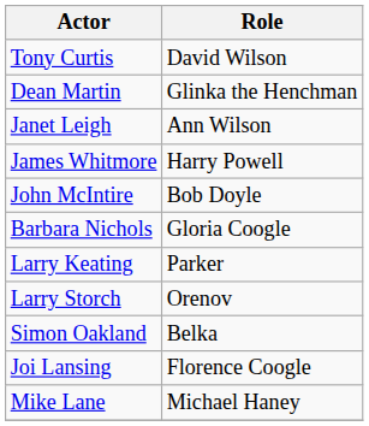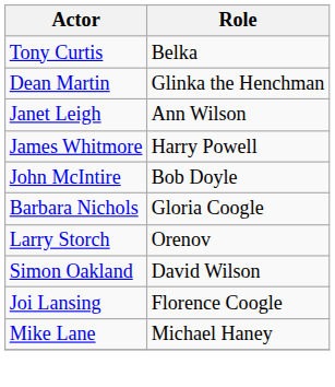 <table class="wikitable">
 <tr>
 <th>Actor</th>
 <th>Role</th>
 </tr>
 <tr>
 <td><a href='#'>Tony Curtis</a></td>
-<td>David Wilson</td>
+<td>Belka</td>
 </tr>
 <tr>
 <td><a href='#'>Dean Martin</a></td>
 <td>Glinka the Henchman</td>
 </tr>
 <tr>
 <td><a href='#'>Janet Leigh</a></td>
 <td>Ann Wilson</td>
 </tr>
 <tr>
 <td><a href='#'>James Whitmore</a></td>
 <td>Harry Powell</td>
 </tr>
 <tr>
 <td><a href='#'>John McIntire</a></td>
 <td>Bob Doyle</td>
 </tr>
 <tr>
 <td><a href='#'>Barbara Nichols</a></td>
 <td>Gloria Coogle</td>
 </tr>
 <tr>
-<td><a href='#'>Larry Keating</a></td>
-<td>Parker</td>
-</tr>
-<tr>
 <td><a href='#'>Larry Storch</a></td>
 <td>Orenov</td>
 </tr>
 <tr>
 <td><a href='#'>Simon Oakland</a></td>
-<td>Belka</td>
+<td>David Wilson</td>
 </tr>
 <tr>
 <td><a href='#'>Joi Lansing</a></td>
 <td>Florence Coogle</td>
 </tr>
 <tr>
 <td><a href='#'>Mike Lane</a></td>
 <td>Michael Haney</td>
 </tr>
 <tr>
 </tr>
 </table>
